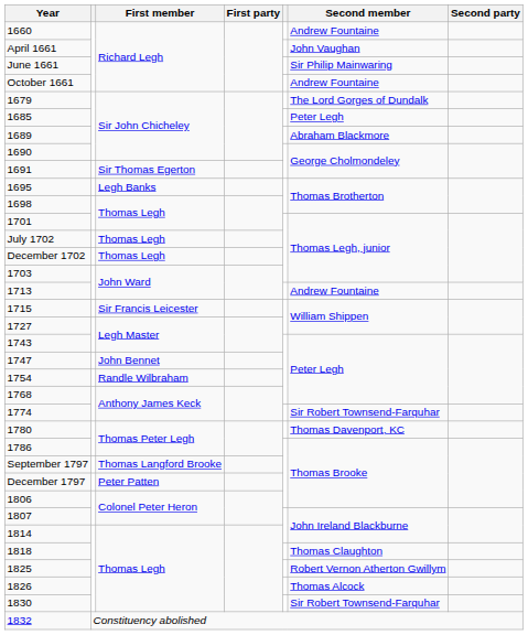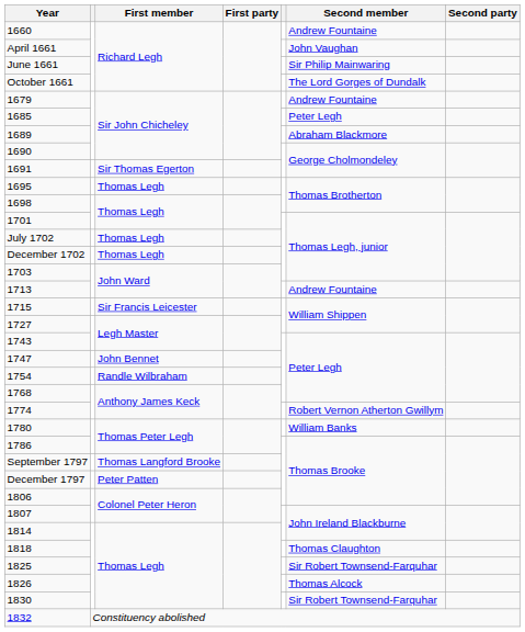 <table class="wikitable">
 <tr>
 <th>Year</th>
 <th></th>
 <th>First member</th>
 <th>First party</th>
 <th></th>
 <th>Second member</th>
 <th>Second party</th>
 </tr>
 <tr>
 <td>1660</td>
 <td rowspan="4" style="color:inherit;background-color: white"></td>
 <td rowspan="4"><a href='#'>Richard Legh</a></td>
 <td rowspan="4"></td>
 <td style="color:inherit;background-color: white"></td>
 <td><a href='#'>Andrew Fountaine</a></td>
 <td></td>
 </tr>
 <tr>
 <td>April 1661</td>
 <td style="color:inherit;background-color: white"></td>
 <td><a href='#'>John Vaughan</a></td>
 <td></td>
 </tr>
 <tr>
 <td>June 1661</td>
 <td style="color:inherit;background-color: white"></td>
 <td><a href='#'>Sir Philip Mainwaring</a></td>
 <td></td>
 </tr>
 <tr>
 <td>October 1661</td>
 <td style="color:inherit;background-color: white"></td>
-<td><a href='#'>Andrew Fountaine</a></td>
+<td><a href='#'>The Lord Gorges of Dundalk</a></td>
 <td></td>
 </tr>
 <tr>
 <td>1679</td>
 <td rowspan="4" style="color:inherit;background-color: white"></td>
 <td rowspan="4"><a href='#'>Sir John Chicheley</a></td>
 <td rowspan="4"></td>
 <td style="color:inherit;background-color: white"></td>
-<td><a href='#'>The Lord Gorges of Dundalk</a></td>
+<td><a href='#'>Andrew Fountaine</a></td>
 <td></td>
 </tr>
 <tr>
 <td>1685</td>
 <td style="color:inherit;background-color: white"></td>
 <td><a href='#'>Peter Legh</a></td>
 <td></td>
 </tr>
 <tr>
 <td>1689</td>
 <td style="color:inherit;background-color: white"></td>
 <td><a href='#'>Abraham Blackmore</a></td>
 <td></td>
 </tr>
 <tr>
 <td>1690</td>
 <td rowspan="2" style="color:inherit;background-color: white"></td>
 <td rowspan="2"><a href='#'>George Cholmondeley</a></td>
 <td rowspan="2"></td>
 </tr>
 <tr>
 <td>1691</td>
 <td style="color:inherit;background-color: white"></td>
 <td><a href='#'>Sir Thomas Egerton</a></td>
 <td></td>
 </tr>
 <tr>
 <td>1695</td>
 <td style="color:inherit;background-color: white"></td>
-<td><a href='#'>Legh Banks</a></td>
+<td><a href='#'>Thomas Legh</a></td>
 <td></td>
 <td rowspan="2" style="color:inherit;background-color: white"></td>
 <td rowspan="2"><a href='#'>Thomas Brotherton</a></td>
 <td rowspan="2"></td>
 </tr>
 <tr>
 <td>1698</td>
 <td rowspan="2" style="color:inherit;background-color: white"></td>
 <td rowspan="2"><a href='#'>Thomas Legh</a></td>
 <td rowspan="2"></td>
 </tr>
 <tr>
 <td>1701</td>
 <td rowspan="4" style="color:inherit;background-color: white"></td>
 <td rowspan="4"><a href='#'>Thomas Legh, junior</a></td>
 <td rowspan="4"></td>
 </tr>
 <tr>
 <td>July 1702</td>
 <td style="color:inherit;background-color: white"></td>
 <td><a href='#'>Thomas Legh</a></td>
 <td></td>
 </tr>
 <tr>
 <td>December 1702</td>
 <td style="color:inherit;background-color: white"></td>
 <td><a href='#'>Thomas Legh</a></td>
 <td></td>
 </tr>
 <tr>
 <td>1703</td>
 <td rowspan="2" style="color:inherit;background-color: white"></td>
 <td rowspan="2"><a href='#'>John Ward</a></td>
 <td rowspan="2"></td>
 </tr>
 <tr>
 <td>1713</td>
 <td style="color:inherit;background-color: white"></td>
 <td><a href='#'>Andrew Fountaine</a></td>
 <td></td>
 </tr>
 <tr>
 <td>1715</td>
 <td style="color:inherit;background-color: white"></td>
 <td><a href='#'>Sir Francis Leicester</a></td>
 <td></td>
 <td rowspan="2" style="color:inherit;background-color: white"></td>
 <td rowspan="2"><a href='#'>William Shippen</a></td>
 <td rowspan="2"></td>
 </tr>
 <tr>
 <td>1727</td>
 <td rowspan="2" style="color:inherit;background-color: white"></td>
 <td rowspan="2"><a href='#'>Legh Master</a></td>
 <td rowspan="2"></td>
 </tr>
 <tr>
 <td>1743</td>
 <td rowspan="4" style="color:inherit;background-color: white"></td>
 <td rowspan="4"><a href='#'>Peter Legh</a></td>
 <td rowspan="4"></td>
 </tr>
 <tr>
 <td>1747</td>
 <td style="color:inherit;background-color: white"></td>
 <td><a href='#'>John Bennet</a></td>
 <td></td>
 </tr>
 <tr>
 <td>1754</td>
 <td style="color:inherit;background-color: white"></td>
 <td><a href='#'>Randle Wilbraham</a></td>
 <td></td>
 </tr>
 <tr>
 <td>1768</td>
 <td rowspan="2" style="color:inherit;background-color: white"></td>
 <td rowspan="2"><a href='#'>Anthony James Keck</a></td>
 <td rowspan="2"></td>
 </tr>
 <tr>
 <td>1774</td>
 <td style="color:inherit;background-color: white"></td>
-<td><a href='#'>Sir Robert Townsend-Farquhar</a></td>
+<td><a href='#'>Robert Vernon Atherton Gwillym</a></td>
 <td></td>
 </tr>
 <tr>
 <td>1780</td>
 <td rowspan="2" style="color:inherit;background-color: white"></td>
 <td rowspan="2"><a href='#'>Thomas Peter Legh</a></td>
 <td rowspan="2"></td>
 <td style="color:inherit;background-color: white"></td>
-<td><a href='#'>Thomas Davenport, KC</a></td>
+<td><a href='#'>William Banks</a></td>
 <td></td>
 </tr>
 <tr>
 <td>1786</td>
 <td rowspan="4" style="color:inherit;background-color: white"></td>
 <td rowspan="4"><a href='#'>Thomas Brooke</a></td>
 <td rowspan="4"></td>
 </tr>
 <tr>
 <td>September 1797</td>
 <td style="color:inherit;background-color: white"></td>
 <td><a href='#'>Thomas Langford Brooke</a></td>
 <td></td>
 </tr>
 <tr>
 <td>December 1797</td>
 <td style="color:inherit;background-color: white"></td>
 <td><a href='#'>Peter Patten</a></td>
 <td></td>
 </tr>
 <tr>
 <td>1806</td>
 <td rowspan="2" style="color:inherit;background-color: white"></td>
 <td rowspan="2"><a href='#'>Colonel Peter Heron</a></td>
 <td rowspan="2"></td>
 </tr>
 <tr>
 <td>1807</td>
 <td rowspan="2" style="color:inherit;background-color: white"></td>
 <td rowspan="2"><a href='#'>John Ireland Blackburne</a></td>
 <td rowspan="2"></td>
 </tr>
 <tr>
 <td>1814</td>
 <td rowspan="5" style="color:inherit;background-color: white"></td>
 <td rowspan="5"><a href='#'>Thomas Legh</a></td>
 <td rowspan="5"></td>
 </tr>
 <tr>
 <td>1818</td>
 <td style="color:inherit;background-color: white"></td>
 <td><a href='#'>Thomas Claughton</a></td>
 <td></td>
 </tr>
 <tr>
 <td>1825</td>
 <td style="color:inherit;background-color: white"></td>
-<td><a href='#'>Robert Vernon Atherton Gwillym</a></td>
+<td><a href='#'>Sir Robert Townsend-Farquhar</a></td>
 <td></td>
 </tr>
 <tr>
 <td>1826</td>
 <td style="color:inherit;background-color: white"></td>
 <td><a href='#'>Thomas Alcock</a></td>
 <td></td>
 </tr>
 <tr>
 <td>1830</td>
 <td style="color:inherit;background-color: white"></td>
 <td><a href='#'>Sir Robert Townsend-Farquhar</a></td>
 <td></td>
 </tr>
 <tr>
 <td><a href='#'>1832</a></td>
 <td colspan="6"><em>Constituency abolished</em></td>
 </tr>
 </table>
